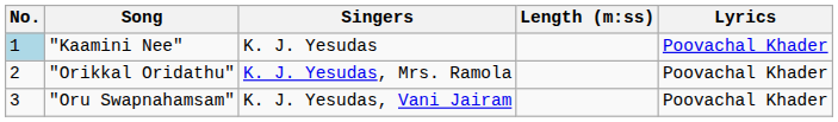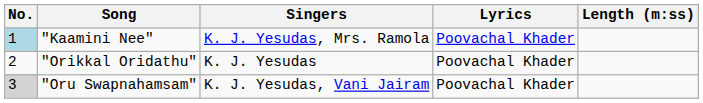 <table class="wikitable" style="font-size:95%;">
 <tr>
 <th>No.</th>
 <th>Song</th>
 <th>Singers</th>
+<th>Lyrics</th>
 <th>Length (m:ss)</th>
-<th>Lyrics</th>
 </tr>
 <tr>
 <td style="background: lightblue;">1</td>
 <td>"Kaamini Nee"</td>
-<td>K. J. Yesudas</td>
+<td><a href='#'>K. J. Yesudas</a>, Mrs. Ramola</td>
+<td><a href='#'>Poovachal Khader</a></td>
 <td></td>
-<td><a href='#'>Poovachal Khader</a></td>
 </tr>
 <tr>
 <td>2</td>
 <td>"Orikkal Oridathu"</td>
-<td><a href='#'>K. J. Yesudas</a>, Mrs. Ramola</td>
+<td>K. J. Yesudas</td>
+<td>Poovachal Khader</td>
 <td></td>
-<td>Poovachal Khader</td>
 </tr>
 <tr>
-<td>3</td>
+<td style="background: lightgrey;">3</td>
 <td>"Oru Swapnahamsam"</td>
 <td>K. J. Yesudas, <a href='#'>Vani Jairam</a></td>
+<td>Poovachal Khader</td>
 <td></td>
-<td>Poovachal Khader</td>
 </tr>
 </table>
